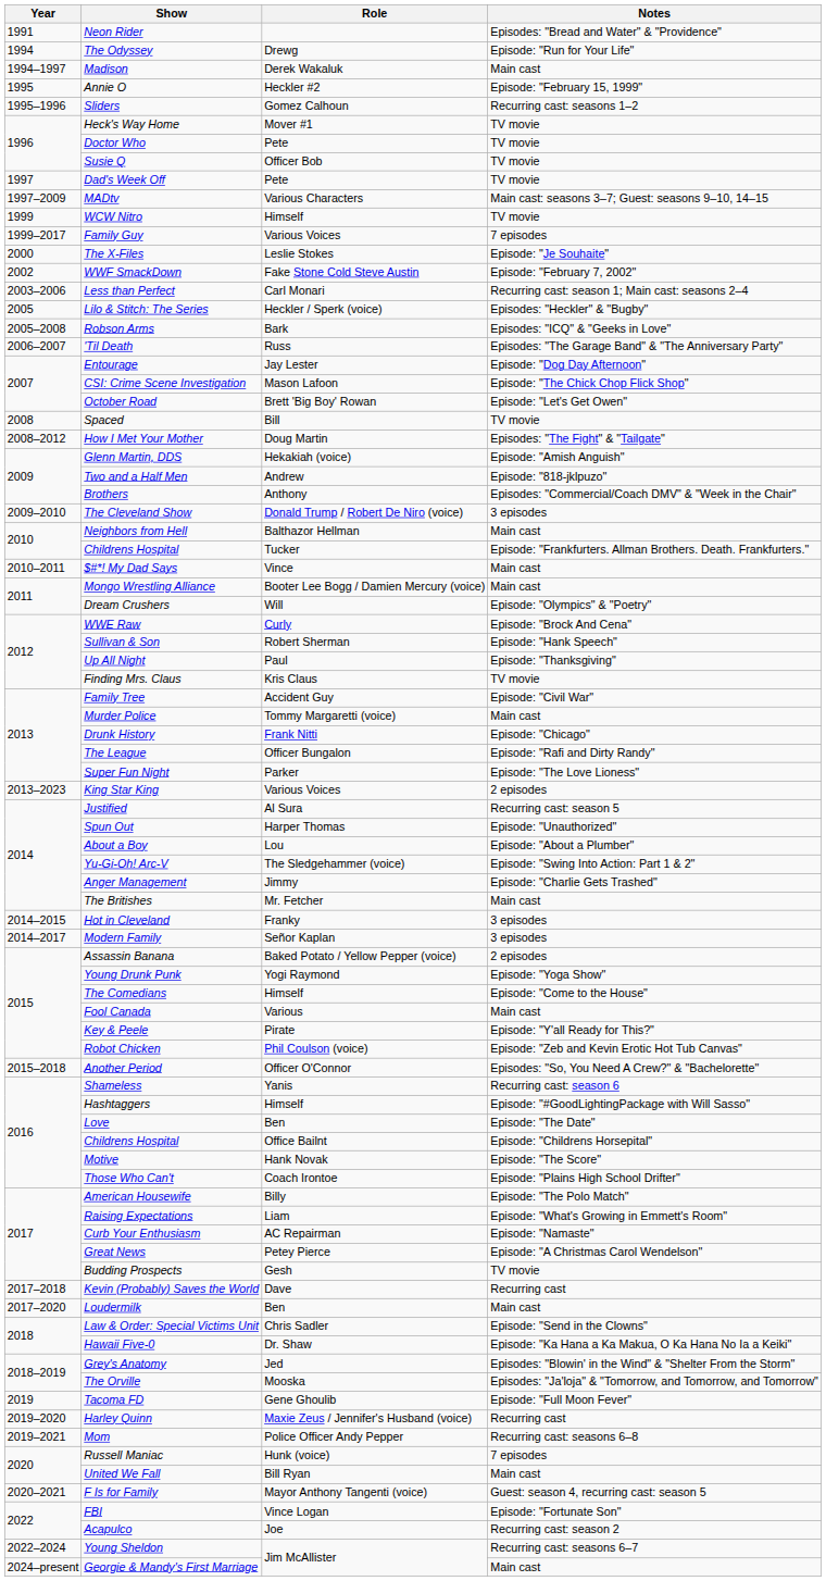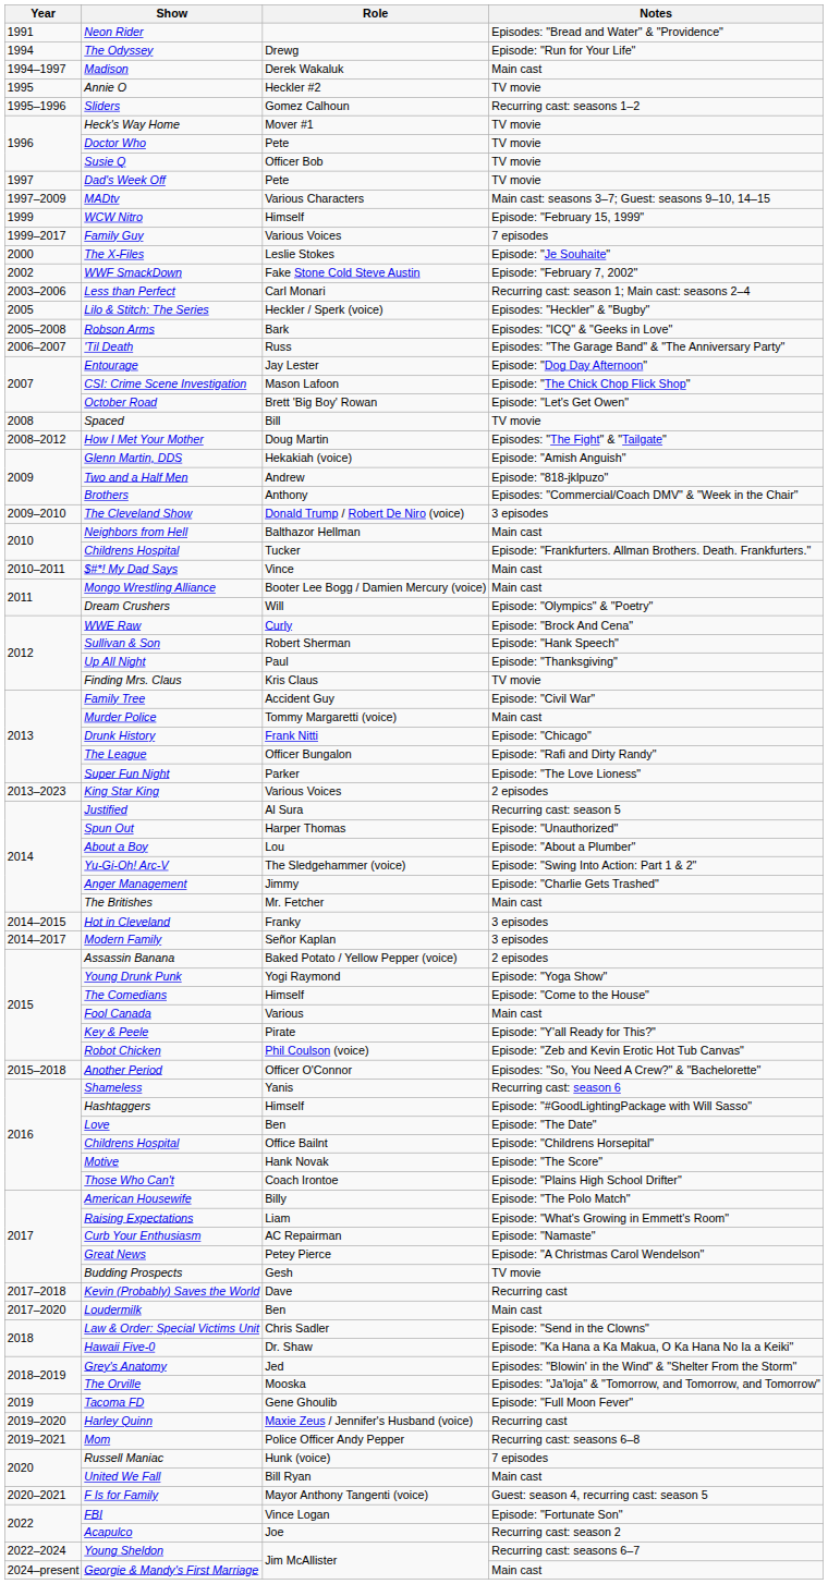 <table class="wikitable sortable">
 <tr>
 <th>Year</th>
 <th>Show</th>
 <th>Role</th>
 <th class="unsortable">Notes</th>
 </tr>
 <tr>
 <td>1991</td>
 <td><em><a href='#'>Neon Rider</a></em></td>
 <td></td>
 <td>Episodes: "Bread and Water" & "Providence"</td>
 </tr>
 <tr>
 <td>1994</td>
 <td data-sort-value="Odyssey, The"><em><a href='#'>The Odyssey</a></em></td>
 <td>Drewg</td>
 <td>Episode: "Run for Your Life"</td>
 </tr>
 <tr>
 <td>1994–1997</td>
 <td><em><a href='#'>Madison</a></em></td>
 <td>Derek Wakaluk</td>
 <td>Main cast</td>
 </tr>
 <tr>
 <td>1995</td>
 <td><em>Annie O</em></td>
 <td>Heckler #2</td>
-<td>Episode: "February 15, 1999"</td>
+<td>TV movie</td>
 </tr>
 <tr>
 <td>1995–1996</td>
 <td><em><a href='#'>Sliders</a></em></td>
 <td>Gomez Calhoun</td>
 <td>Recurring cast: seasons 1–2</td>
 </tr>
 <tr>
 <td rowspan="3">1996</td>
 <td><em>Heck's Way Home</em></td>
 <td>Mover #1</td>
 <td>TV movie</td>
 </tr>
 <tr>
 <td><em><a href='#'>Doctor Who</a></em></td>
 <td>Pete</td>
 <td>TV movie</td>
 </tr>
 <tr>
 <td><em><a href='#'>Susie Q</a></em></td>
 <td>Officer Bob</td>
 <td>TV movie</td>
 </tr>
 <tr>
 <td>1997</td>
 <td><em><a href='#'>Dad's Week Off</a></em></td>
 <td>Pete</td>
 <td>TV movie</td>
 </tr>
 <tr>
 <td>1997–2009</td>
 <td><em><a href='#'>MADtv</a></em></td>
 <td>Various Characters</td>
 <td>Main cast: seasons 3–7; Guest: seasons 9–10, 14–15</td>
 </tr>
 <tr>
 <td>1999</td>
 <td><em><a href='#'>WCW Nitro</a></em></td>
 <td>Himself</td>
-<td>TV movie</td>
+<td>Episode: "February 15, 1999"</td>
 </tr>
 <tr>
 <td>1999–2017</td>
 <td><em><a href='#'>Family Guy</a></em></td>
 <td>Various Voices</td>
 <td>7 episodes</td>
 </tr>
 <tr>
 <td>2000</td>
 <td data-sort-value="X-Files, The"><em><a href='#'>The X-Files</a></em></td>
 <td>Leslie Stokes</td>
 <td>Episode: "<a href='#'>Je Souhaite</a>"</td>
 </tr>
 <tr>
 <td>2002</td>
 <td><em><a href='#'>WWF SmackDown</a></em></td>
 <td>Fake <a href='#'>Stone Cold Steve Austin</a></td>
 <td>Episode: "February 7, 2002"</td>
 </tr>
 <tr>
 <td>2003–2006</td>
 <td><em><a href='#'>Less than Perfect</a></em></td>
 <td>Carl Monari</td>
 <td>Recurring cast: season 1; Main cast: seasons 2–4</td>
 </tr>
 <tr>
 <td>2005</td>
 <td><em><a href='#'>Lilo & Stitch: The Series</a></em></td>
 <td>Heckler / Sperk (voice)</td>
 <td>Episodes: "Heckler" & "Bugby"</td>
 </tr>
 <tr>
 <td>2005–2008</td>
 <td><em><a href='#'>Robson Arms</a></em></td>
 <td>Bark</td>
 <td>Episodes: "ICQ" & "Geeks in Love"</td>
 </tr>
 <tr>
 <td>2006–2007</td>
 <td data-sort-value="Til Death"><em><a href='#'>'Til Death</a></em></td>
 <td>Russ</td>
 <td>Episodes: "The Garage Band" & "The Anniversary Party"</td>
 </tr>
 <tr>
 <td rowspan="3">2007</td>
 <td><em><a href='#'>Entourage</a></em></td>
 <td>Jay Lester</td>
 <td>Episode: "<a href='#'>Dog Day Afternoon</a>"</td>
 </tr>
 <tr>
 <td><em><a href='#'>CSI: Crime Scene Investigation</a></em></td>
 <td>Mason Lafoon</td>
 <td>Episode: "<a href='#'>The Chick Chop Flick Shop</a>"</td>
 </tr>
 <tr>
 <td><em><a href='#'>October Road</a></em></td>
 <td>Brett 'Big Boy' Rowan</td>
 <td>Episode: "Let's Get Owen"</td>
 </tr>
 <tr>
 <td>2008</td>
 <td><em>Spaced</em></td>
 <td>Bill</td>
 <td>TV movie</td>
 </tr>
 <tr>
 <td>2008–2012</td>
 <td><em><a href='#'>How I Met Your Mother</a></em></td>
 <td>Doug Martin</td>
 <td>Episodes: "<a href='#'>The Fight</a>" & "<a href='#'>Tailgate</a>"</td>
 </tr>
 <tr>
 <td rowspan="3">2009</td>
 <td><em><a href='#'>Glenn Martin, DDS</a></em></td>
 <td>Hekakiah (voice)</td>
 <td>Episode: "Amish Anguish"</td>
 </tr>
 <tr>
 <td><em><a href='#'>Two and a Half Men</a></em></td>
 <td>Andrew</td>
 <td>Episode: "818-jklpuzo"</td>
 </tr>
 <tr>
 <td><em><a href='#'>Brothers</a></em></td>
 <td>Anthony</td>
 <td>Episodes: "Commercial/Coach DMV" & "Week in the Chair"</td>
 </tr>
 <tr>
 <td>2009–2010</td>
 <td data-sort-value="Cleveland Show, The"><em><a href='#'>The Cleveland Show</a></em></td>
 <td><a href='#'>Donald Trump</a> / <a href='#'>Robert De Niro</a> (voice)</td>
 <td>3 episodes</td>
 </tr>
 <tr>
 <td rowspan="2">2010</td>
 <td><em><a href='#'>Neighbors from Hell</a></em></td>
 <td>Balthazor Hellman</td>
 <td>Main cast</td>
 </tr>
 <tr>
 <td><em><a href='#'>Childrens Hospital</a></em></td>
 <td>Tucker</td>
 <td>Episode: "Frankfurters. Allman Brothers. Death. Frankfurters."</td>
 </tr>
 <tr>
 <td>2010–2011</td>
 <td><em><a href='#'>$#*! My Dad Says</a></em></td>
 <td>Vince</td>
 <td>Main cast</td>
 </tr>
 <tr>
 <td rowspan="2">2011</td>
 <td><em><a href='#'>Mongo Wrestling Alliance</a></em></td>
 <td>Booter Lee Bogg / Damien Mercury (voice)</td>
 <td>Main cast</td>
 </tr>
 <tr>
 <td><em>Dream Crushers</em></td>
 <td>Will</td>
 <td>Episode: "Olympics" & "Poetry"</td>
 </tr>
 <tr>
 <td rowspan="4">2012</td>
 <td><em><a href='#'>WWE Raw</a></em></td>
 <td><a href='#'>Curly</a></td>
 <td>Episode: "Brock And Cena"</td>
 </tr>
 <tr>
 <td><em><a href='#'>Sullivan & Son</a></em></td>
 <td>Robert Sherman</td>
 <td>Episode: "Hank Speech"</td>
 </tr>
 <tr>
 <td><em><a href='#'>Up All Night</a></em></td>
 <td>Paul</td>
 <td>Episode: "Thanksgiving"</td>
 </tr>
 <tr>
 <td><em>Finding Mrs. Claus</em></td>
 <td>Kris Claus</td>
 <td>TV movie</td>
 </tr>
 <tr>
 <td rowspan="5">2013</td>
 <td><em><a href='#'>Family Tree</a></em></td>
 <td>Accident Guy</td>
 <td>Episode: "Civil War"</td>
 </tr>
 <tr>
 <td><em><a href='#'>Murder Police</a></em></td>
 <td>Tommy Margaretti (voice)</td>
 <td>Main cast</td>
 </tr>
 <tr>
 <td><em><a href='#'>Drunk History</a></em></td>
 <td><a href='#'>Frank Nitti</a></td>
 <td>Episode: "Chicago"</td>
 </tr>
 <tr>
 <td data-sort-value="League, The"><em><a href='#'>The League</a></em></td>
 <td>Officer Bungalon</td>
 <td>Episode: "Rafi and Dirty Randy"</td>
 </tr>
 <tr>
 <td><em><a href='#'>Super Fun Night</a></em></td>
 <td>Parker</td>
 <td>Episode: "The Love Lioness"</td>
 </tr>
 <tr>
 <td>2013–2023</td>
 <td><em><a href='#'>King Star King</a></em></td>
 <td>Various Voices</td>
 <td>2 episodes</td>
 </tr>
 <tr>
 <td rowspan="6">2014</td>
 <td><em><a href='#'>Justified</a></em></td>
 <td>Al Sura</td>
 <td>Recurring cast: season 5</td>
 </tr>
 <tr>
 <td><em><a href='#'>Spun Out</a></em></td>
 <td>Harper Thomas</td>
 <td>Episode: "Unauthorized"</td>
 </tr>
 <tr>
 <td><em><a href='#'>About a Boy</a></em></td>
 <td>Lou</td>
 <td>Episode: "About a Plumber"</td>
 </tr>
 <tr>
 <td><em><a href='#'>Yu-Gi-Oh! Arc-V</a></em></td>
 <td>The Sledgehammer (voice)</td>
 <td>Episode: "Swing Into Action: Part 1 & 2"</td>
 </tr>
 <tr>
 <td><em><a href='#'>Anger Management</a></em></td>
 <td>Jimmy</td>
 <td>Episode: "Charlie Gets Trashed"</td>
 </tr>
 <tr>
 <td data-sort-value="Britishes, The"><em>The Britishes</em></td>
 <td>Mr. Fetcher</td>
 <td>Main cast</td>
 </tr>
 <tr>
 <td>2014–2015</td>
 <td><em><a href='#'>Hot in Cleveland</a></em></td>
 <td>Franky</td>
 <td>3 episodes</td>
 </tr>
 <tr>
 <td>2014–2017</td>
 <td><em><a href='#'>Modern Family</a></em></td>
 <td>Señor Kaplan</td>
 <td>3 episodes</td>
 </tr>
 <tr>
 <td rowspan="6">2015</td>
 <td><em>Assassin Banana</em></td>
 <td>Baked Potato / Yellow Pepper (voice)</td>
 <td>2 episodes</td>
 </tr>
 <tr>
 <td><em><a href='#'>Young Drunk Punk</a></em></td>
 <td>Yogi Raymond</td>
 <td>Episode: "Yoga Show"</td>
 </tr>
 <tr>
 <td data-sort-value="Comedians, The"><em><a href='#'>The Comedians</a></em></td>
 <td>Himself</td>
 <td>Episode: "Come to the House"</td>
 </tr>
 <tr>
 <td><em><a href='#'>Fool Canada</a></em></td>
 <td>Various</td>
 <td>Main cast</td>
 </tr>
 <tr>
 <td><em><a href='#'>Key & Peele</a></em></td>
 <td>Pirate</td>
 <td>Episode: "Y'all Ready for This?"</td>
 </tr>
 <tr>
 <td><em><a href='#'>Robot Chicken</a></em></td>
 <td><a href='#'>Phil Coulson</a> (voice)</td>
 <td>Episode: "Zeb and Kevin Erotic Hot Tub Canvas"</td>
 </tr>
 <tr>
 <td>2015–2018</td>
 <td><em><a href='#'>Another Period</a></em></td>
 <td>Officer O'Connor</td>
 <td>Episodes: "So, You Need A Crew?" & "Bachelorette"</td>
 </tr>
 <tr>
 <td rowspan="6">2016</td>
 <td><em><a href='#'>Shameless</a></em></td>
 <td>Yanis</td>
 <td>Recurring cast: <a href='#'>season 6</a></td>
 </tr>
 <tr>
 <td><em>Hashtaggers</em></td>
 <td>Himself</td>
 <td>Episode: "#GoodLightingPackage with Will Sasso"</td>
 </tr>
 <tr>
 <td><em><a href='#'>Love</a></em></td>
 <td>Ben</td>
 <td>Episode: "The Date"</td>
 </tr>
 <tr>
 <td><em><a href='#'>Childrens Hospital</a></em></td>
 <td>Office Bailnt</td>
 <td>Episode: "Childrens Horsepital"</td>
 </tr>
 <tr>
 <td><em><a href='#'>Motive</a></em></td>
 <td>Hank Novak</td>
 <td>Episode: "The Score"</td>
 </tr>
 <tr>
 <td><em><a href='#'>Those Who Can't</a></em></td>
 <td>Coach Irontoe</td>
 <td>Episode: "Plains High School Drifter"</td>
 </tr>
 <tr>
 <td rowspan="5">2017</td>
 <td><em><a href='#'>American Housewife</a></em></td>
 <td>Billy</td>
 <td>Episode: "The Polo Match"</td>
 </tr>
 <tr>
 <td><em><a href='#'>Raising Expectations</a></em></td>
 <td>Liam</td>
 <td>Episode: "What's Growing in Emmett's Room"</td>
 </tr>
 <tr>
 <td><em><a href='#'>Curb Your Enthusiasm</a></em></td>
 <td>AC Repairman</td>
 <td>Episode: "Namaste"</td>
 </tr>
 <tr>
 <td><em><a href='#'>Great News</a></em></td>
 <td>Petey Pierce</td>
 <td>Episode: "A Christmas Carol Wendelson"</td>
 </tr>
 <tr>
 <td><em>Budding Prospects</em></td>
 <td>Gesh</td>
 <td>TV movie</td>
 </tr>
 <tr>
 <td>2017–2018</td>
 <td><em><a href='#'>Kevin (Probably) Saves the World</a></em></td>
 <td>Dave</td>
 <td>Recurring cast</td>
 </tr>
 <tr>
 <td>2017–2020</td>
 <td><em><a href='#'>Loudermilk</a></em></td>
 <td>Ben</td>
 <td>Main cast</td>
 </tr>
 <tr>
 <td rowspan="2">2018</td>
 <td><em><a href='#'>Law & Order: Special Victims Unit</a></em></td>
 <td>Chris Sadler</td>
 <td>Episode: "Send in the Clowns"</td>
 </tr>
 <tr>
 <td><em><a href='#'>Hawaii Five-0</a></em></td>
 <td>Dr. Shaw</td>
 <td>Episode: "Ka Hana a Ka Makua, O Ka Hana No Ia a Keiki"</td>
 </tr>
 <tr>
 <td rowspan="2">2018–2019</td>
 <td><em><a href='#'>Grey's Anatomy</a></em></td>
 <td>Jed</td>
 <td>Episodes: "Blowin' in the Wind" & "Shelter From the Storm"</td>
 </tr>
 <tr>
 <td data-sort-value="Orville, The"><em><a href='#'>The Orville</a></em></td>
 <td>Mooska</td>
 <td>Episodes: "Ja'loja" & "Tomorrow, and Tomorrow, and Tomorrow"</td>
 </tr>
 <tr>
 <td>2019</td>
 <td><em><a href='#'>Tacoma FD</a></em></td>
 <td>Gene Ghoulib</td>
 <td>Episode: "Full Moon Fever"</td>
 </tr>
 <tr>
 <td>2019–2020</td>
 <td><em><a href='#'>Harley Quinn</a></em></td>
 <td><a href='#'>Maxie Zeus</a> / Jennifer's Husband (voice)</td>
 <td>Recurring cast</td>
 </tr>
 <tr>
 <td>2019–2021</td>
 <td><em><a href='#'>Mom</a></em></td>
 <td>Police Officer Andy Pepper</td>
 <td>Recurring cast: seasons 6–8</td>
 </tr>
 <tr>
 <td rowspan="2">2020</td>
 <td><em>Russell Maniac</em></td>
 <td>Hunk (voice)</td>
 <td>7 episodes</td>
 </tr>
 <tr>
 <td><em><a href='#'>United We Fall</a></em></td>
 <td>Bill Ryan</td>
 <td>Main cast</td>
 </tr>
 <tr>
 <td>2020–2021</td>
 <td><em><a href='#'>F Is for Family</a></em></td>
 <td>Mayor Anthony Tangenti (voice)</td>
 <td>Guest: season 4, recurring cast: season 5</td>
 </tr>
 <tr>
 <td rowspan="2">2022</td>
 <td><em><a href='#'>FBI</a></em></td>
 <td>Vince Logan</td>
 <td>Episode: "Fortunate Son"</td>
 </tr>
 <tr>
 <td><em><a href='#'>Acapulco</a></em></td>
 <td>Joe</td>
 <td>Recurring cast: season 2</td>
 </tr>
 <tr>
 <td>2022–2024</td>
 <td><em><a href='#'>Young Sheldon</a></em></td>
 <td rowspan="2">Jim McAllister</td>
 <td>Recurring cast: seasons 6–7</td>
 </tr>
 <tr>
 <td>2024–present</td>
 <td><em><a href='#'>Georgie & Mandy's First Marriage</a></em></td>
 <td>Main cast</td>
 </tr>
 </table>
